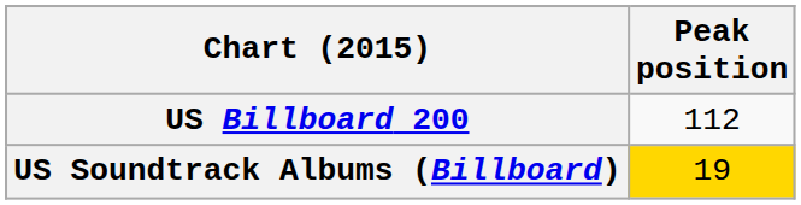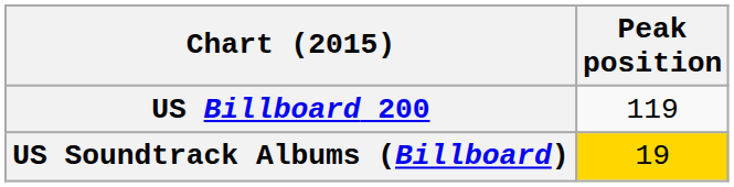 <table class="wikitable plainrowheaders" style="text-align:center">
 <tr>
 <th scope="col">Chart (2015)</th>
 <th scope="col">Peak<br>position</th>
 </tr>
 <tr>
 <th scope="row">US <a href='#'><em>Billboard</em> 200</a></th>
-<td>112</td>
+<td>119</td>
 </tr>
 <tr>
 <th scope="row">US Soundtrack Albums (<a href='#'><em>Billboard</em></a>)</th>
 <td style="background: gold;">19</td>
 </tr>
 </table>
